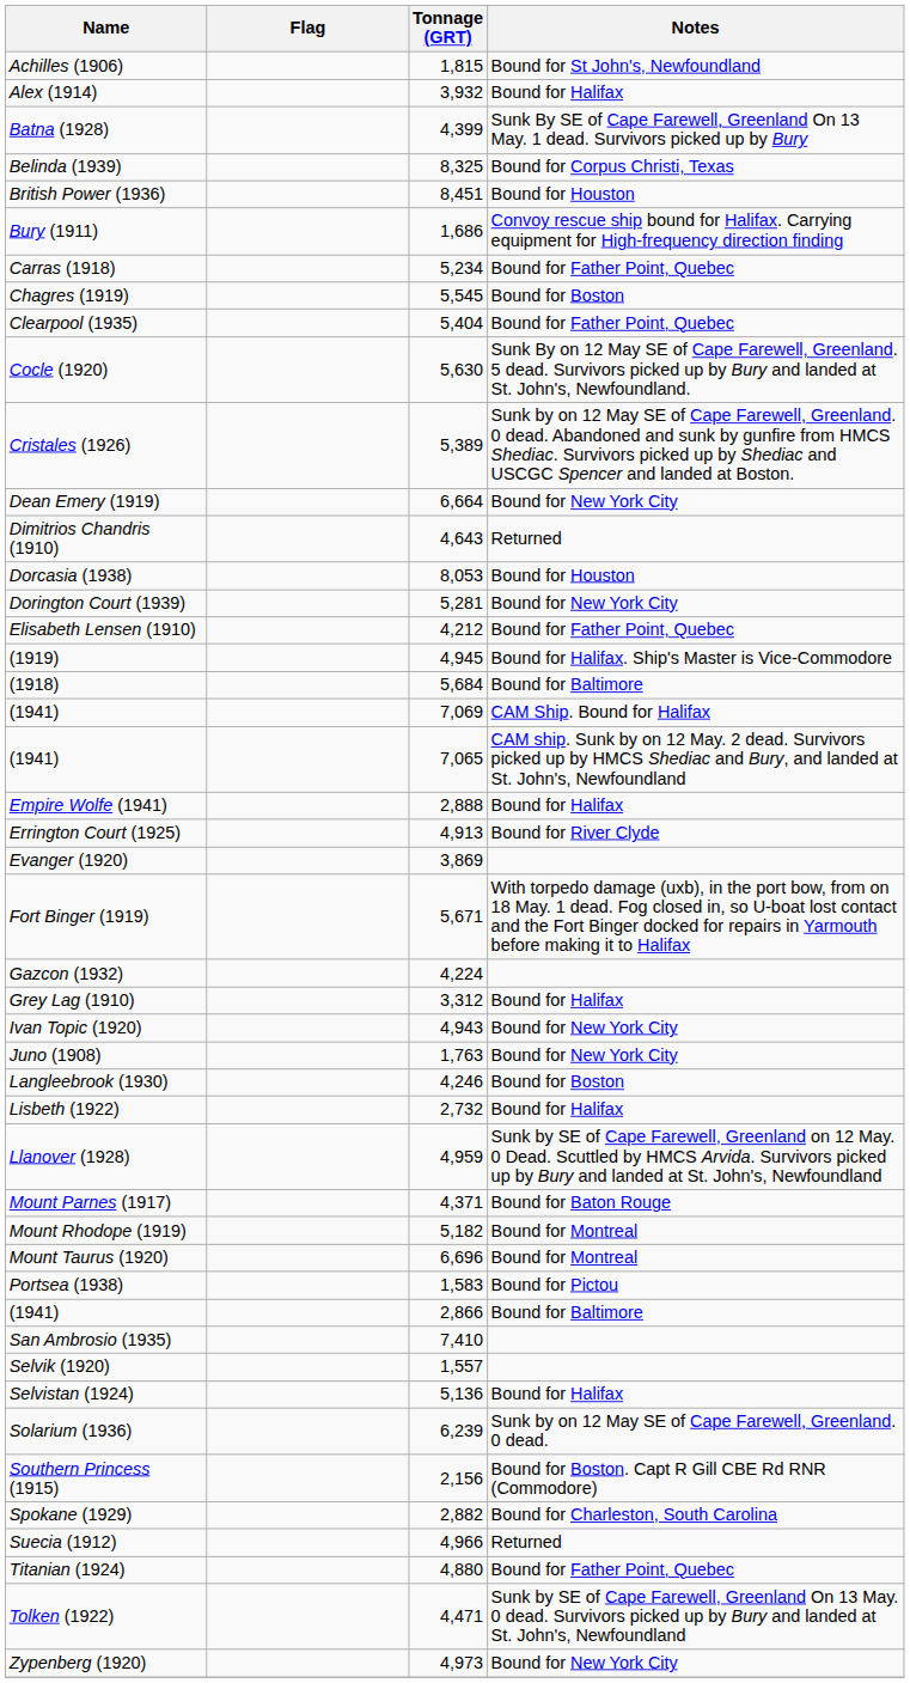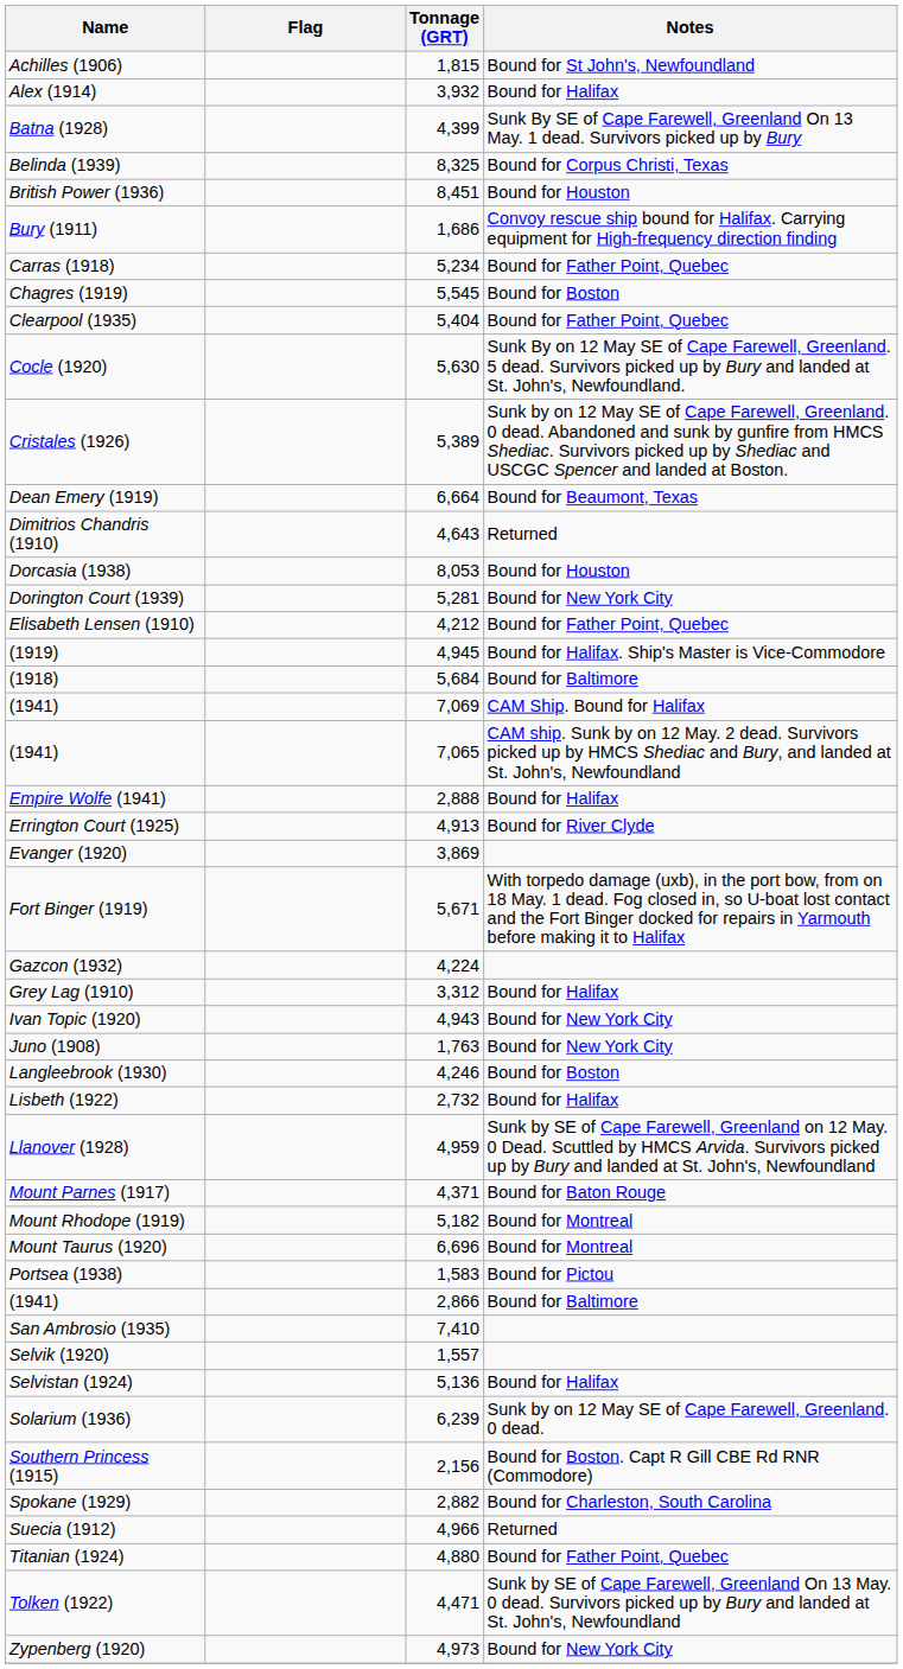 <table class="wikitable sortable">
 <tr>
 <th scope="col" width="180px">Name</th>
 <th scope="col" width="180px">Flag</th>
 <th scope="col" width="30px">Tonnage <a href='#'>(GRT)</a></th>
 <th scope="col" width="380px">Notes</th>
 </tr>
 <tr>
 <td align="left"><em>Achilles</em> (1906)</td>
 <td align="left"></td>
 <td align="right">1,815</td>
 <td align="left">Bound for <a href='#'>St John's, Newfoundland</a></td>
 </tr>
 <tr>
 <td align="left"><em>Alex</em> (1914)</td>
 <td align="left"></td>
 <td align="right">3,932</td>
 <td align="left">Bound for <a href='#'>Halifax</a></td>
 </tr>
 <tr>
 <td align="left"><em><a href='#'>Batna</a></em> (1928)</td>
 <td align="left"></td>
 <td align="right">4,399</td>
 <td align="left">Sunk By  SE of <a href='#'>Cape Farewell, Greenland</a> On 13 May. 1 dead. Survivors picked up by <a href='#'><em>Bury</em></a></td>
 </tr>
 <tr>
 <td align="left"><em>Belinda</em> (1939)</td>
 <td align="left"></td>
 <td align="right">8,325</td>
 <td align="left">Bound for <a href='#'>Corpus Christi, Texas</a></td>
 </tr>
 <tr>
 <td align="left"><em>British Power</em> (1936)</td>
 <td align="left"></td>
 <td align="right">8,451</td>
 <td align="left">Bound for <a href='#'>Houston</a></td>
 </tr>
 <tr>
 <td align="left"><a href='#'><em>Bury</em></a> (1911)</td>
 <td align="left"></td>
 <td align="right">1,686</td>
 <td align="left"><a href='#'>Convoy rescue ship</a> bound for <a href='#'>Halifax</a>. Carrying equipment for <a href='#'>High-frequency direction finding</a></td>
 </tr>
 <tr>
 <td align="left"><em>Carras</em> (1918)</td>
 <td align="left"></td>
 <td align="right">5,234</td>
 <td align="left">Bound for <a href='#'>Father Point, Quebec</a></td>
 </tr>
 <tr>
 <td align="left"><em>Chagres</em> (1919)</td>
 <td align="left"></td>
 <td align="right">5,545</td>
 <td align="left">Bound for <a href='#'>Boston</a></td>
 </tr>
 <tr>
 <td align="left"><em>Clearpool</em> (1935)</td>
 <td align="left"></td>
 <td align="right">5,404</td>
 <td align="left">Bound for <a href='#'>Father Point, Quebec</a></td>
 </tr>
 <tr>
 <td align="left"><em><a href='#'>Cocle</a></em> (1920)</td>
 <td align="left"></td>
 <td align="right">5,630</td>
 <td align="left">Sunk By  on 12 May  SE of <a href='#'>Cape Farewell, Greenland</a>. 5 dead. Survivors picked up by <em>Bury</em> and landed at St. John's, Newfoundland.</td>
 </tr>
 <tr>
 <td align="left"><em><a href='#'>Cristales</a></em> (1926)</td>
 <td align="left"></td>
 <td align="right">5,389</td>
 <td align="left">Sunk by  on 12 May SE of <a href='#'>Cape Farewell, Greenland</a>. 0 dead. Abandoned and sunk by gunfire from HMCS <em>Shediac</em>. Survivors picked up by <em>Shediac</em> and USCGC <em>Spencer</em> and landed at Boston.</td>
 </tr>
 <tr>
 <td align="left"><em>Dean Emery</em> (1919)</td>
 <td align="left"></td>
 <td align="right">6,664</td>
-<td align="left">Bound for <a href='#'>New York City</a></td>
+<td align="left">Bound for <a href='#'>Beaumont, Texas</a></td>
 </tr>
 <tr>
 <td align="left"><em>Dimitrios Chandris</em> (1910)</td>
 <td align="left"></td>
 <td align="right">4,643</td>
 <td align="left">Returned</td>
 </tr>
 <tr>
 <td align="left"><em>Dorcasia</em> (1938)</td>
 <td align="left"></td>
 <td align="right">8,053</td>
 <td align="left">Bound for <a href='#'>Houston</a></td>
 </tr>
 <tr>
 <td align="left"><em>Dorington Court</em> (1939)</td>
 <td align="left"></td>
 <td align="right">5,281</td>
 <td align="left">Bound for <a href='#'>New York City</a></td>
 </tr>
 <tr>
 <td align="left"><em>Elisabeth Lensen</em> (1910)</td>
 <td align="left"></td>
 <td align="right">4,212</td>
 <td align="left">Bound for <a href='#'>Father Point, Quebec</a></td>
 </tr>
 <tr>
 <td align="left"> (1919)</td>
 <td align="left"></td>
 <td align="right">4,945</td>
 <td align="left">Bound for <a href='#'>Halifax</a>. Ship's Master is Vice-Commodore</td>
 </tr>
 <tr>
 <td align="left"> (1918)</td>
 <td align="left"></td>
 <td align="right">5,684</td>
 <td align="left">Bound for <a href='#'>Baltimore</a></td>
 </tr>
 <tr>
 <td align="left"> (1941)</td>
 <td align="left"></td>
 <td align="right">7,069</td>
 <td align="left"><a href='#'>CAM Ship</a>. Bound for <a href='#'>Halifax</a></td>
 </tr>
 <tr>
 <td align="left"> (1941)</td>
 <td align="left"></td>
 <td align="right">7,065</td>
 <td align="left"><a href='#'>CAM ship</a>. Sunk by  on 12 May. 2 dead. Survivors picked up by HMCS <em>Shediac</em> and <em>Bury</em>, and landed at St. John's, Newfoundland</td>
 </tr>
 <tr>
 <td align="left"><em><a href='#'>Empire Wolfe</a></em> (1941)</td>
 <td align="left"></td>
 <td align="right">2,888</td>
 <td align="left">Bound for <a href='#'>Halifax</a></td>
 </tr>
 <tr>
 <td align="left"><em>Errington Court</em> (1925)</td>
 <td align="left"></td>
 <td align="right">4,913</td>
 <td align="left">Bound for <a href='#'>River Clyde</a></td>
 </tr>
 <tr>
 <td align="left"><em>Evanger</em> (1920)</td>
 <td align="left"></td>
 <td align="right">3,869</td>
 <td align="left"></td>
 </tr>
 <tr>
 <td align="left"><em>Fort Binger</em> (1919)</td>
 <td align="left"></td>
 <td align="right">5,671</td>
 <td align="left">With torpedo damage (<abbr>uxb</abbr>), in the port bow, from  on 18 May. 1 dead. Fog closed in, so U-boat lost contact and the Fort Binger docked for repairs in <a href='#'>Yarmouth</a> before making it to <a href='#'>Halifax</a></td>
 </tr>
 <tr>
 <td align="left"><em>Gazcon</em> (1932)</td>
 <td align="left"></td>
 <td align="right">4,224</td>
 <td align="left"></td>
 </tr>
 <tr>
 <td align="left"><em>Grey Lag</em> (1910)</td>
 <td align="left"></td>
 <td align="right">3,312</td>
 <td align="left">Bound for <a href='#'>Halifax</a></td>
 </tr>
 <tr>
 <td align="left"><em>Ivan Topic</em> (1920)</td>
 <td align="left"></td>
 <td align="right">4,943</td>
 <td align="left">Bound for <a href='#'>New York City</a></td>
 </tr>
 <tr>
 <td align="left"><em>Juno</em> (1908)</td>
 <td align="left"></td>
 <td align="right">1,763</td>
 <td align="left">Bound for <a href='#'>New York City</a></td>
 </tr>
 <tr>
 <td align="left"><em>Langleebrook</em> (1930)</td>
 <td align="left"></td>
 <td align="right">4,246</td>
 <td align="left">Bound for <a href='#'>Boston</a></td>
 </tr>
 <tr>
 <td align="left"><em>Lisbeth</em> (1922)</td>
 <td align="left"></td>
 <td align="right">2,732</td>
 <td align="left">Bound for <a href='#'>Halifax</a></td>
 </tr>
 <tr>
 <td align="left"><em><a href='#'>Llanover</a></em> (1928)</td>
 <td align="left"></td>
 <td align="right">4,959</td>
 <td align="left">Sunk by  SE of <a href='#'>Cape Farewell, Greenland</a> on 12 May. 0 Dead. Scuttled by HMCS <em>Arvida</em>. Survivors picked up by <em>Bury</em> and landed at St. John's, Newfoundland</td>
 </tr>
 <tr>
 <td align="left"><em><a href='#'>Mount Parnes</a></em> (1917)</td>
 <td align="left"></td>
 <td align="right">4,371</td>
 <td align="left">Bound for <a href='#'>Baton Rouge</a></td>
 </tr>
 <tr>
 <td align="left"><em>Mount Rhodope</em> (1919)</td>
 <td align="left"></td>
 <td align="right">5,182</td>
 <td align="left">Bound for <a href='#'>Montreal</a></td>
 </tr>
 <tr>
 <td align="left"><em>Mount Taurus</em> (1920)</td>
 <td align="left"></td>
 <td align="right">6,696</td>
 <td align="left">Bound for <a href='#'>Montreal</a></td>
 </tr>
 <tr>
 <td align="left"><em>Portsea</em> (1938)</td>
 <td align="left"></td>
 <td align="right">1,583</td>
 <td align="left">Bound for <a href='#'>Pictou</a></td>
 </tr>
 <tr>
 <td align="left"> (1941)</td>
 <td align="left"></td>
 <td align="right">2,866</td>
 <td align="left">Bound for <a href='#'>Baltimore</a></td>
 </tr>
 <tr>
 <td align="left"><em>San Ambrosio</em> (1935)</td>
 <td align="left"></td>
 <td align="right">7,410</td>
 <td align="left"></td>
 </tr>
 <tr>
 <td align="left"><em>Selvik</em> (1920)</td>
 <td align="left"></td>
 <td align="right">1,557</td>
 <td align="left"></td>
 </tr>
 <tr>
 <td align="left"><em>Selvistan</em> (1924)</td>
 <td align="left"></td>
 <td align="right">5,136</td>
 <td align="left">Bound for <a href='#'>Halifax</a></td>
 </tr>
 <tr>
 <td align="left"><em>Solarium</em> (1936)</td>
 <td align="left"></td>
 <td align="right">6,239</td>
 <td align="left">Sunk by  on 12 May  SE of <a href='#'>Cape Farewell, Greenland</a>. 0 dead.</td>
 </tr>
 <tr>
 <td align="left"><em><a href='#'>Southern Princess</a></em> (1915)</td>
 <td align="left"></td>
 <td align="right">2,156</td>
 <td align="left">Bound for <a href='#'>Boston</a>. Capt R Gill CBE Rd RNR (Commodore)</td>
 </tr>
 <tr>
 <td align="left"><em>Spokane</em> (1929)</td>
 <td align="left"></td>
 <td align="right">2,882</td>
 <td align="left">Bound for <a href='#'>Charleston, South Carolina</a></td>
 </tr>
 <tr>
 <td align="left"><em>Suecia</em> (1912)</td>
 <td align="left"></td>
 <td align="right">4,966</td>
 <td align="left">Returned</td>
 </tr>
 <tr>
 <td align="left"><em>Titanian</em> (1924)</td>
 <td align="left"></td>
 <td align="right">4,880</td>
 <td align="left">Bound for <a href='#'>Father Point, Quebec</a></td>
 </tr>
 <tr>
 <td align="left"><em><a href='#'>Tolken</a></em> (1922)</td>
 <td align="left"></td>
 <td align="right">4,471</td>
 <td align="left">Sunk by   SE of <a href='#'>Cape Farewell, Greenland</a> On 13 May. 0 dead. Survivors picked up by <em>Bury</em> and landed at St. John's, Newfoundland</td>
 </tr>
 <tr>
 <td align="left"><em>Zypenberg</em> (1920)</td>
 <td align="left"></td>
 <td align="right">4,973</td>
 <td align="left">Bound for <a href='#'>New York City</a></td>
 </tr>
 <tr>
 </tr>
 </table>
